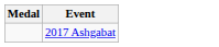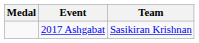 <table class="wikitable sortable" style="text-align:center">
 <tr>
 <th>Medal</th>
 <th>Event</th>
+<th>Team</th>
 </tr>
 <tr>
 <td></td>
 <td><a href='#'>2017 Ashgabat</a></td>
+<td><a href='#'>Sasikiran Krishnan</a></td>
 </tr>
 </table>
